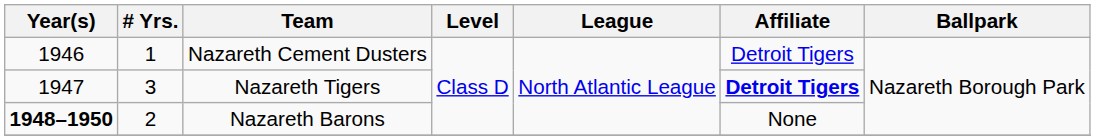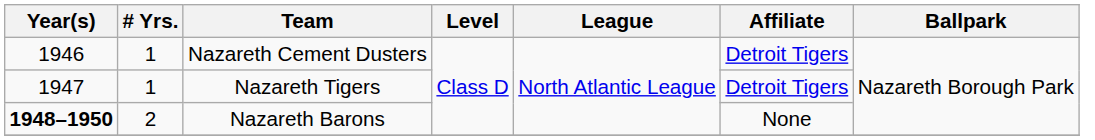 <table class="wikitable" style="text-align:center; font-size: 95%;">
 <tr>
 <th>Year(s)</th>
 <th># Yrs.</th>
 <th>Team</th>
 <th>Level</th>
 <th>League</th>
 <th>Affiliate</th>
 <th>Ballpark</th>
 </tr>
 <tr>
 <td>1946</td>
 <td>1</td>
 <td>Nazareth Cement Dusters</td>
 <td rowspan=3><a href='#'>Class D</a></td>
 <td rowspan=3><a href='#'>North Atlantic League</a></td>
 <td><a href='#'>Detroit Tigers</a></td>
 <td rowspan=3>Nazareth Borough Park</td>
 </tr>
 <tr>
 <td>1947</td>
-<td>3</td>
+<td>1</td>
 <td>Nazareth Tigers</td>
-<td><strong><a href='#'>Detroit Tigers</a></strong></td>
+<td><a href='#'>Detroit Tigers</a></td>
 </tr>
 <tr>
 <td><strong>1948–1950</strong></td>
 <td>2</td>
 <td>Nazareth Barons</td>
 <td>None</td>
 </tr>
 <tr>
 </tr>
 </table>
